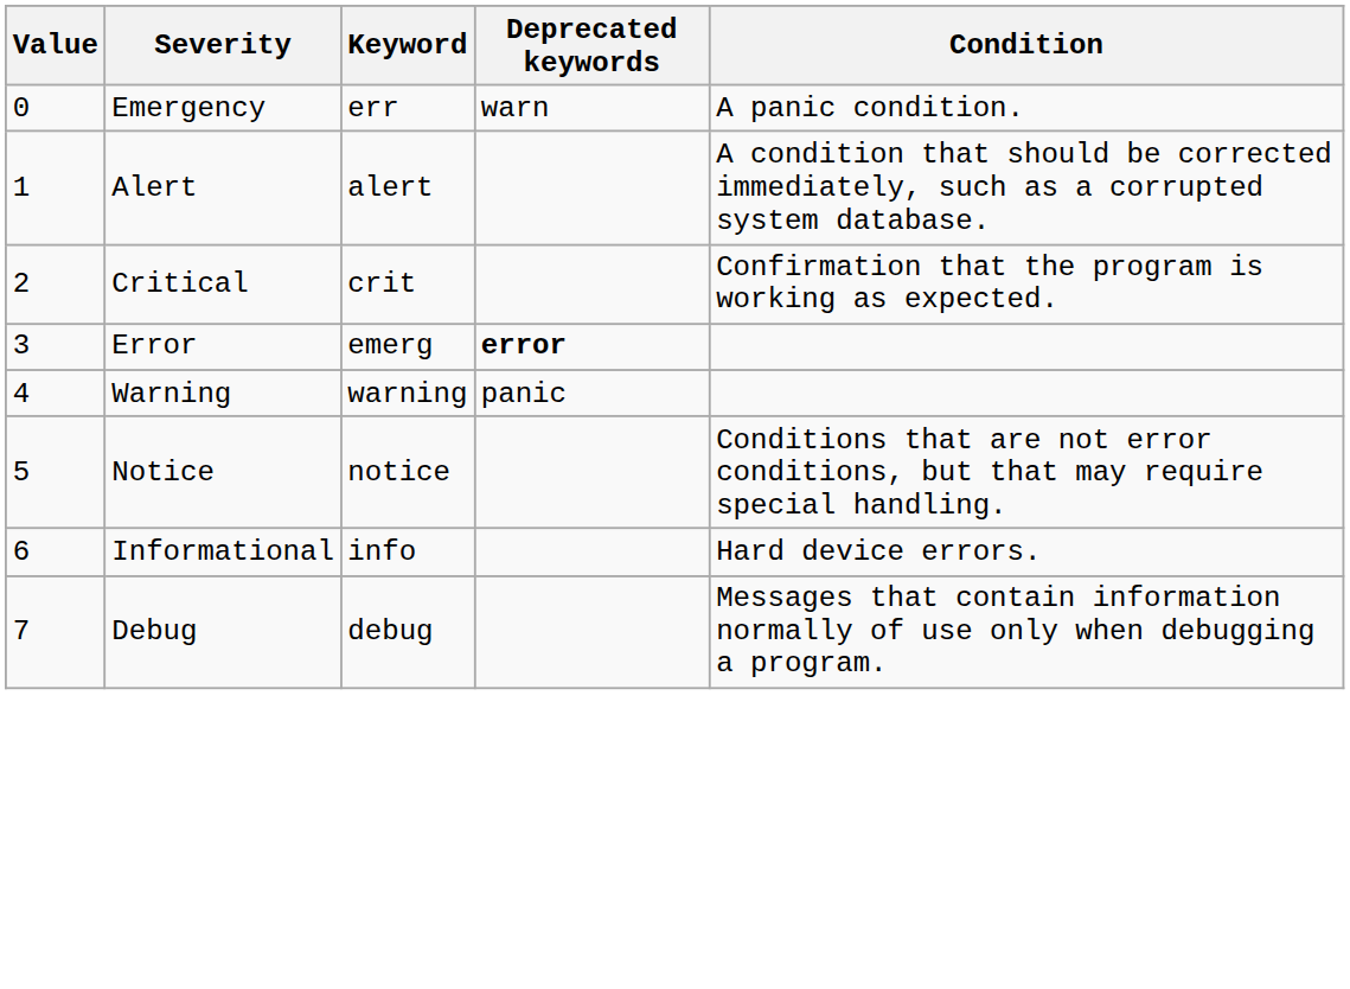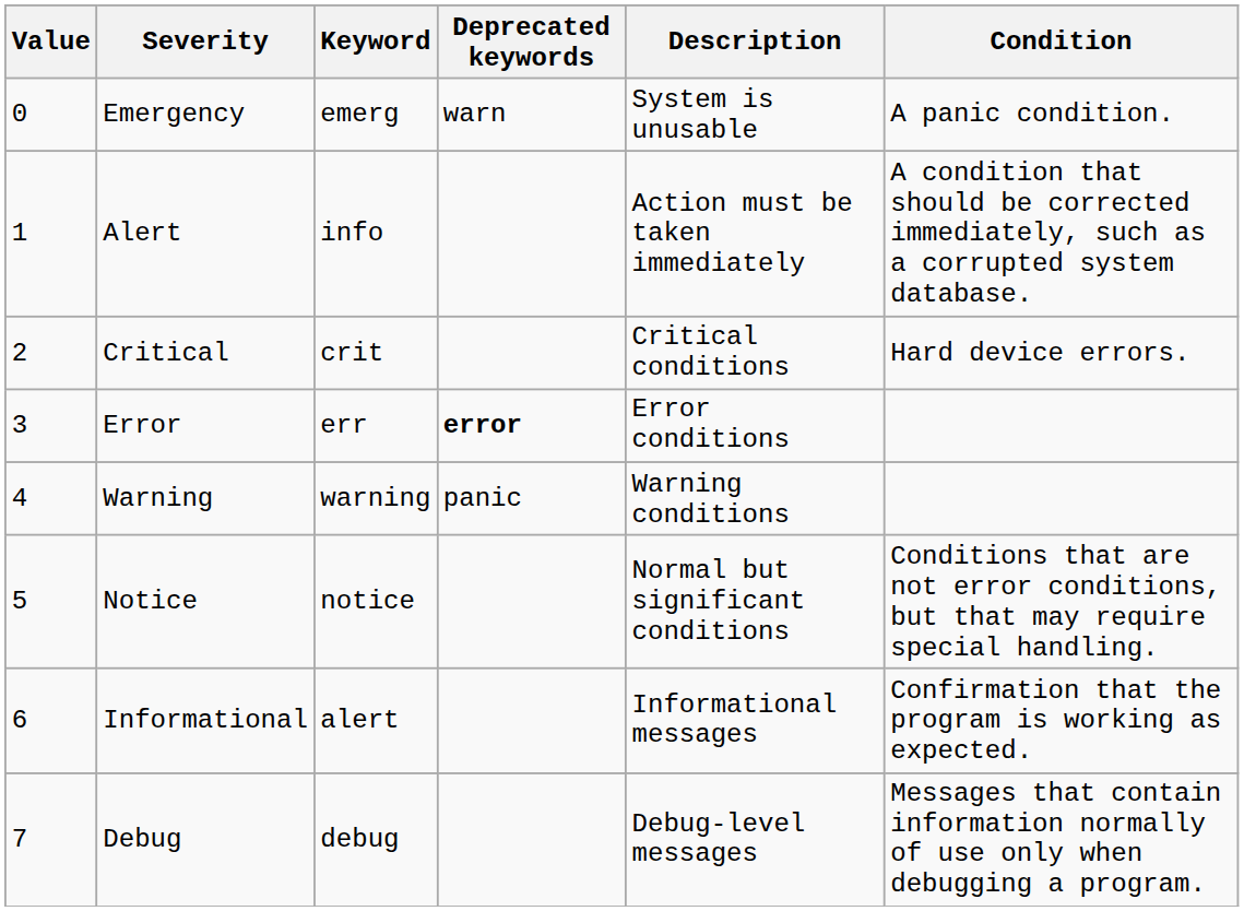 <table class="wikitable">
 <tr>
 <th>Value</th>
 <th>Severity</th>
 <th>Keyword</th>
 <th>Deprecated keywords</th>
+<th>Description</th>
 <th>Condition</th>
 </tr>
 <tr>
 <td>0</td>
 <td>Emergency</td>
-<td><code>err</code></td>
+<td><code>emerg</code></td>
 <td><code>warn</code></td>
+<td>System is unusable</td>
 <td>A panic condition.</td>
 </tr>
 <tr>
 <td>1</td>
 <td>Alert</td>
-<td><code>alert</code></td>
+<td><code>info</code></td>
 <td></td>
+<td>Action must be taken immediately</td>
 <td>A condition that should be corrected immediately, such as a corrupted system database.</td>
 </tr>
 <tr>
 <td>2</td>
 <td>Critical</td>
 <td><code>crit</code></td>
 <td></td>
-<td>Confirmation that the program is working as expected.</td>
+<td>Critical conditions</td>
+<td>Hard device errors.</td>
 </tr>
 <tr>
 <td>3</td>
 <td>Error</td>
-<td><code>emerg</code></td>
+<td><code>err</code></td>
 <td><strong><code>error</code></strong></td>
+<td>Error conditions</td>
 <td></td>
 </tr>
 <tr>
 <td>4</td>
 <td>Warning</td>
 <td><code>warning</code></td>
 <td><code>panic</code></td>
+<td>Warning conditions</td>
 <td></td>
 </tr>
 <tr>
 <td>5</td>
 <td>Notice</td>
 <td><code>notice</code></td>
 <td></td>
+<td>Normal but significant conditions</td>
 <td>Conditions that are not error conditions, but that may require special handling.</td>
 </tr>
 <tr>
 <td>6</td>
 <td>Informational</td>
-<td><code>info</code></td>
+<td><code>alert</code></td>
 <td></td>
-<td>Hard device errors.</td>
+<td>Informational messages</td>
+<td>Confirmation that the program is working as expected.</td>
 </tr>
 <tr>
 <td>7</td>
 <td>Debug</td>
 <td><code>debug</code></td>
 <td></td>
+<td>Debug-level messages</td>
 <td>Messages that contain information normally of use only when debugging a program.</td>
 </tr>
 </table>
